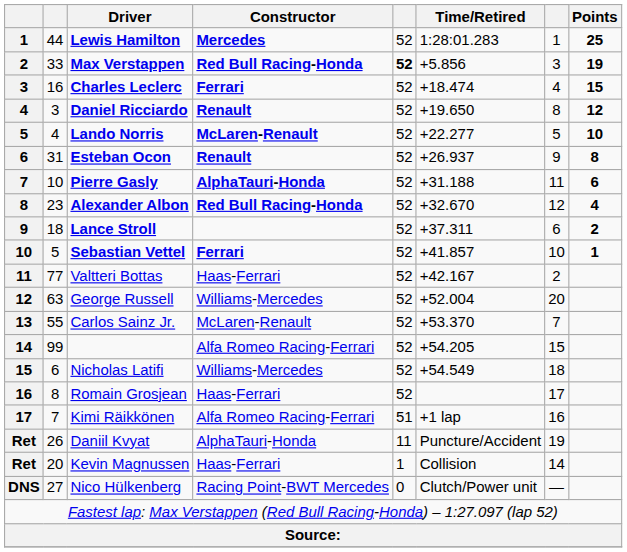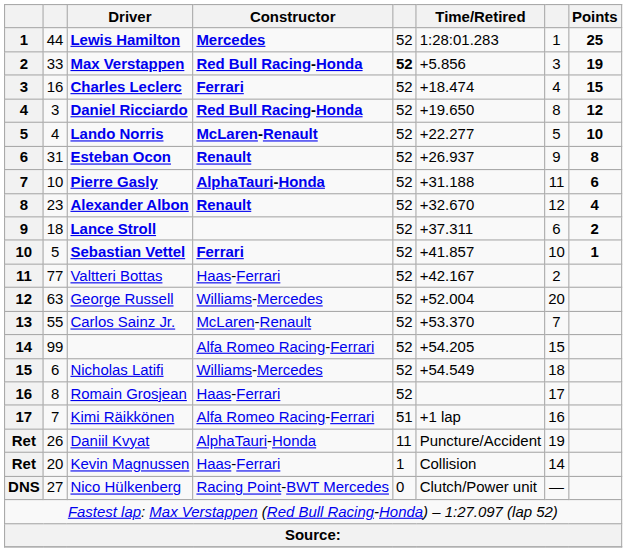 <table class="wikitable sortable" style="font-size: 85%;">
 <tr>
 <th scope="col"></th>
 <th scope="col"></th>
 <th scope="col">Driver</th>
 <th scope="col">Constructor</th>
 <th scope="col" class="unsortable"></th>
 <th scope="col" class="unsortable">Time/Retired</th>
 <th scope="col"></th>
 <th scope="col">Points</th>
 </tr>
 <tr>
 <th>1</th>
 <td align="center">44</td>
 <td data-sort-value="ham"><strong> <a href='#'>Lewis Hamilton</a></strong></td>
 <td><strong><a href='#'>Mercedes</a></strong></td>
 <td>52</td>
 <td>1:28:01.283</td>
 <td align="center">1</td>
 <td align="center"><strong>25</strong></td>
 </tr>
 <tr>
 <th>2</th>
 <td align="center">33</td>
 <td data-sort-value="ver"><strong> <a href='#'>Max Verstappen</a></strong></td>
 <td><strong><a href='#'>Red Bull Racing</a>-<a href='#'>Honda</a></strong></td>
 <td><strong>52</strong></td>
 <td>+5.856</td>
 <td align="center">3</td>
 <td align="center"><strong>19</strong></td>
 </tr>
 <tr>
 <th>3</th>
 <td align="center">16</td>
 <td data-sort-value="lec"><strong> <a href='#'>Charles Leclerc</a></strong></td>
 <td><a href='#'><strong>Ferrari</strong></a></td>
 <td>52</td>
 <td>+18.474</td>
 <td align="center">4</td>
 <td align="center"><strong>15</strong></td>
 </tr>
 <tr>
 <th>4</th>
 <td align="center">3</td>
 <td data-sort-value="ric"><strong> <a href='#'>Daniel Ricciardo</a></strong></td>
-<td><a href='#'><strong>Renault</strong></a></td>
+<td><strong><a href='#'>Red Bull Racing</a>-<a href='#'>Honda</a></strong></td>
 <td>52</td>
 <td>+19.650</td>
 <td align="center">8</td>
 <td align="center"><strong>12</strong></td>
 </tr>
 <tr>
 <th>5</th>
 <td align="center">4</td>
 <td data-sort-value="nor"><strong> <a href='#'>Lando Norris</a></strong></td>
 <td><strong><a href='#'>McLaren</a>-<a href='#'>Renault</a></strong></td>
 <td>52</td>
 <td>+22.277</td>
 <td align="center">5</td>
 <td align="center"><strong>10</strong></td>
 </tr>
 <tr>
 <th>6</th>
 <td align="center">31</td>
 <td data-sort-value="oco"><strong> <a href='#'>Esteban Ocon</a></strong></td>
 <td><a href='#'><strong>Renault</strong></a></td>
 <td>52</td>
 <td>+26.937</td>
 <td align="center">9</td>
 <td align="center"><strong>8</strong></td>
 </tr>
 <tr>
 <th>7</th>
 <td align="center">10</td>
 <td data-sort-value="gas"><strong> <a href='#'>Pierre Gasly</a></strong></td>
 <td><strong><a href='#'>AlphaTauri</a>-<a href='#'>Honda</a></strong></td>
 <td>52</td>
 <td>+31.188</td>
 <td align="center">11</td>
 <td align="center"><strong>6</strong></td>
 </tr>
 <tr>
 <th>8</th>
 <td align="center">23</td>
 <td data-sort-value="alb"><strong> <a href='#'>Alexander Albon</a></strong></td>
-<td><strong><a href='#'>Red Bull Racing</a>-<a href='#'>Honda</a></strong></td>
+<td><a href='#'><strong>Renault</strong></a></td>
 <td>52</td>
 <td>+32.670</td>
 <td align="center">12</td>
 <td align="center"><strong>4</strong></td>
 </tr>
 <tr>
 <th>9</th>
 <td align="center">18</td>
 <td data-sort-value="STR"><strong> <a href='#'>Lance Stroll</a></strong></td>
 <td nowrap><strong></strong></td>
 <td>52</td>
 <td>+37.311</td>
 <td align="center">6</td>
 <td align="center"><strong>2</strong></td>
 </tr>
 <tr>
 <th>10</th>
 <td align="center">5</td>
 <td data-sort-value="vet"><strong> <a href='#'>Sebastian Vettel</a></strong></td>
 <td nowrap><a href='#'><strong>Ferrari</strong></a></td>
 <td>52</td>
 <td>+41.857</td>
 <td align="center">10</td>
 <td align="center"><strong>1</strong></td>
 </tr>
 <tr>
 <th>11</th>
 <td align="center">77</td>
 <td data-sort-value="bot"> <a href='#'>Valtteri Bottas</a></td>
 <td><a href='#'>Haas</a>-<a href='#'>Ferrari</a></td>
 <td>52</td>
 <td>+42.167</td>
 <td align="center">2</td>
 <td></td>
 </tr>
 <tr>
 <th>12</th>
 <td align="center">63</td>
 <td data-sort-value="rus"> <a href='#'>George Russell</a></td>
 <td><a href='#'>Williams</a>-<a href='#'>Mercedes</a></td>
 <td>52</td>
 <td>+52.004</td>
 <td align="center">20</td>
 <td></td>
 </tr>
 <tr>
 <th>13</th>
 <td align="center">55</td>
 <td data-sort-value="sai"> <a href='#'>Carlos Sainz Jr.</a></td>
 <td><a href='#'>McLaren</a>-<a href='#'>Renault</a></td>
 <td>52</td>
 <td>+53.370</td>
 <td align="center">7</td>
 <td></td>
 </tr>
 <tr>
 <th>14</th>
 <td align="center">99</td>
 <td data-sort-value="gio"></td>
 <td><a href='#'>Alfa Romeo Racing</a>-<a href='#'>Ferrari</a></td>
 <td>52</td>
 <td>+54.205</td>
 <td align="center">15</td>
 <td></td>
 </tr>
 <tr>
 <th>15</th>
 <td align="center">6</td>
 <td data-sort-value="lat"> <a href='#'>Nicholas Latifi</a></td>
 <td><a href='#'>Williams</a>-<a href='#'>Mercedes</a></td>
 <td>52</td>
 <td>+54.549</td>
 <td align="center">18</td>
 <td></td>
 </tr>
 <tr>
 <th>16</th>
 <td align="center">8</td>
 <td data-sort-value="gro"> <a href='#'>Romain Grosjean</a></td>
 <td><a href='#'>Haas</a>-<a href='#'>Ferrari</a></td>
 <td>52</td>
 <td></td>
 <td align="center">17</td>
 <td></td>
 </tr>
 <tr>
 <th>17</th>
 <td align="center">7</td>
 <td data-sort-value="rai"> <a href='#'>Kimi Räikkönen</a></td>
 <td><a href='#'>Alfa Romeo Racing</a>-<a href='#'>Ferrari</a></td>
 <td>51</td>
 <td>+1 lap</td>
 <td align="center">16</td>
 <td></td>
 </tr>
 <tr>
 <th data-sort-value="18">Ret</th>
 <td align="center">26</td>
 <td data-sort-value="KVY"> <a href='#'>Daniil Kvyat</a></td>
 <td><a href='#'>AlphaTauri</a>-<a href='#'>Honda</a></td>
 <td>11</td>
 <td>Puncture/Accident</td>
 <td align="center">19</td>
 <td></td>
 </tr>
 <tr>
 <th data-sort-value="19">Ret</th>
 <td align="center">20</td>
 <td data-sort-value="MAG"> <a href='#'>Kevin Magnussen</a></td>
 <td><a href='#'>Haas</a>-<a href='#'>Ferrari</a></td>
 <td>1</td>
 <td>Collision</td>
 <td align="center">14</td>
 <td></td>
 </tr>
 <tr>
 <th data-sort-value="20">DNS</th>
 <td align="center">27</td>
 <td data-sort-value="hul"> <a href='#'>Nico Hülkenberg</a></td>
 <td nowrap><a href='#'>Racing Point</a>-<a href='#'>BWT Mercedes</a></td>
 <td>0</td>
 <td>Clutch/Power unit</td>
 <td align="center" data-sort-value="21">—</td>
 <td></td>
 </tr>
 <tr class="sortbottom">
 <td colspan="8" align="center"><em><a href='#'>Fastest lap</a>:</em> <em> <a href='#'>Max Verstappen</a> (<a href='#'>Red Bull Racing</a>-<a href='#'>Honda</a>) – 1:27.097 (lap 52)</em></td>
 </tr>
 <tr>
 <th colspan="8">Source:</th>
 </tr>
 <tr>
 </tr>
 </table>
